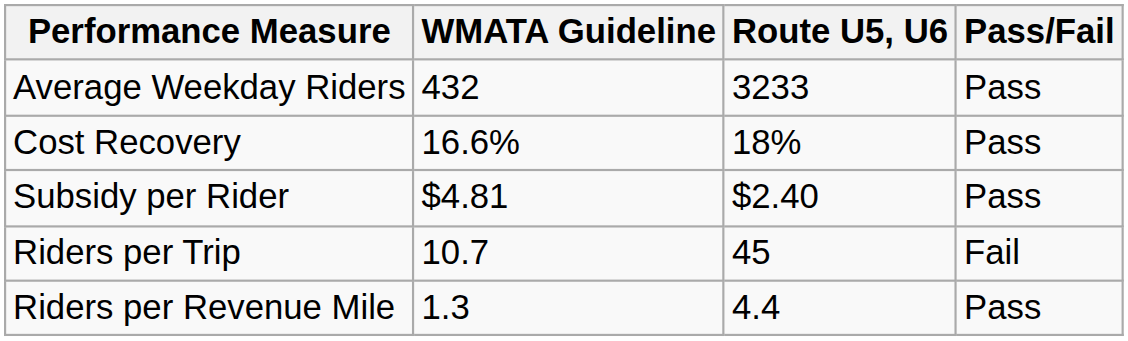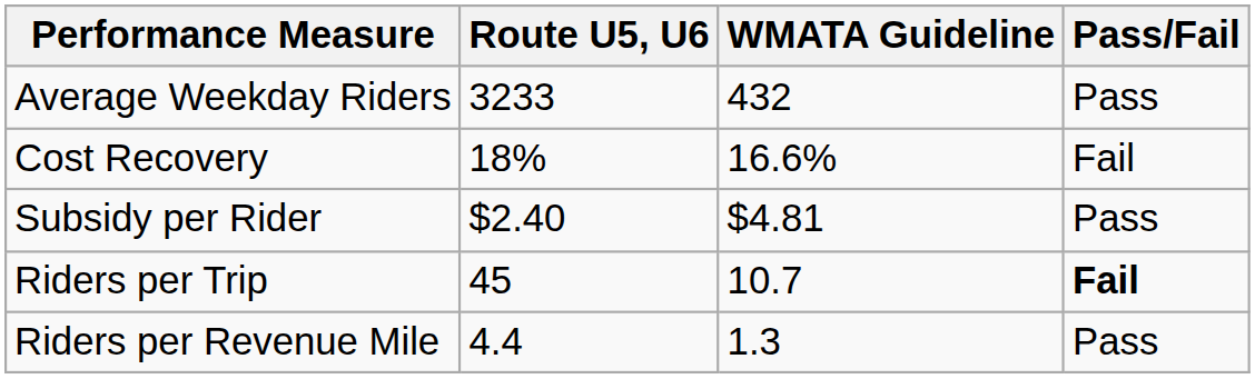 <table class="wikitable">
 <tr>
 <th>Performance Measure</th>
+<th>Route U5, U6</th>
 <th>WMATA Guideline</th>
-<th>Route U5, U6</th>
 <th>Pass/Fail</th>
 </tr>
 <tr>
 <td>Average Weekday Riders</td>
+<td>3233</td>
 <td>432</td>
-<td>3233</td>
 <td>Pass</td>
 </tr>
 <tr>
 <td>Cost Recovery</td>
+<td>18%</td>
 <td>16.6%</td>
-<td>18%</td>
-<td>Pass</td>
+<td>Fail</td>
 </tr>
 <tr>
 <td>Subsidy per Rider</td>
+<td>$2.40</td>
 <td>$4.81</td>
-<td>$2.40</td>
 <td>Pass</td>
 </tr>
 <tr>
 <td>Riders per Trip</td>
+<td>45</td>
 <td>10.7</td>
-<td>45</td>
-<td>Fail</td>
+<td><strong>Fail</strong></td>
 </tr>
 <tr>
 <td>Riders per Revenue Mile</td>
+<td>4.4</td>
 <td>1.3</td>
-<td>4.4</td>
 <td>Pass</td>
 </tr>
 </table>
